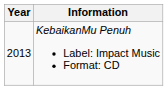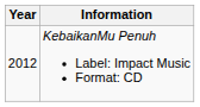 <table class="wikitable">
 <tr>
 <th><strong>Year</strong></th>
 <th><strong>Information</strong></th>
 </tr>
 <tr>
-<td>2013</td>
+<td>2012</td>
 <td style="text-align:left;"><em>KebaikanMu Penuh</em><br><ul><li>Label: Impact Music</li><li>Format: CD</li></ul></td>
 </tr>
 </table>
